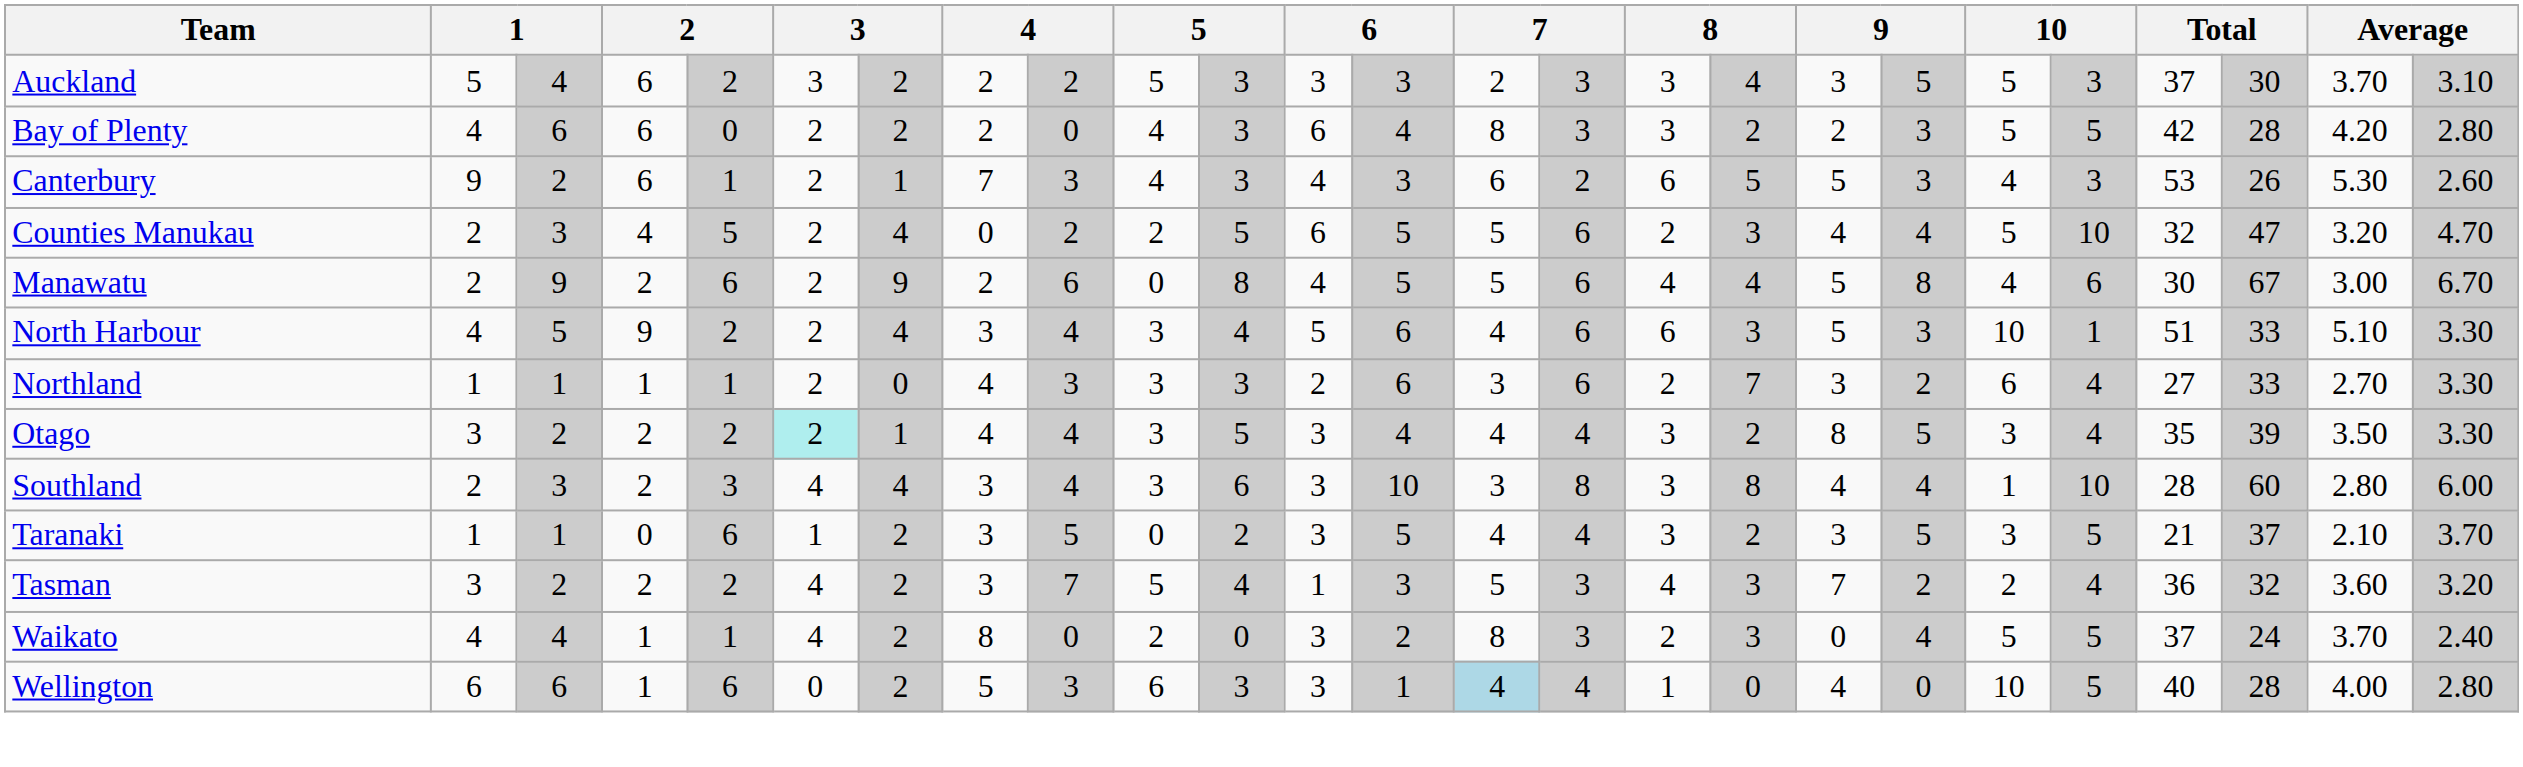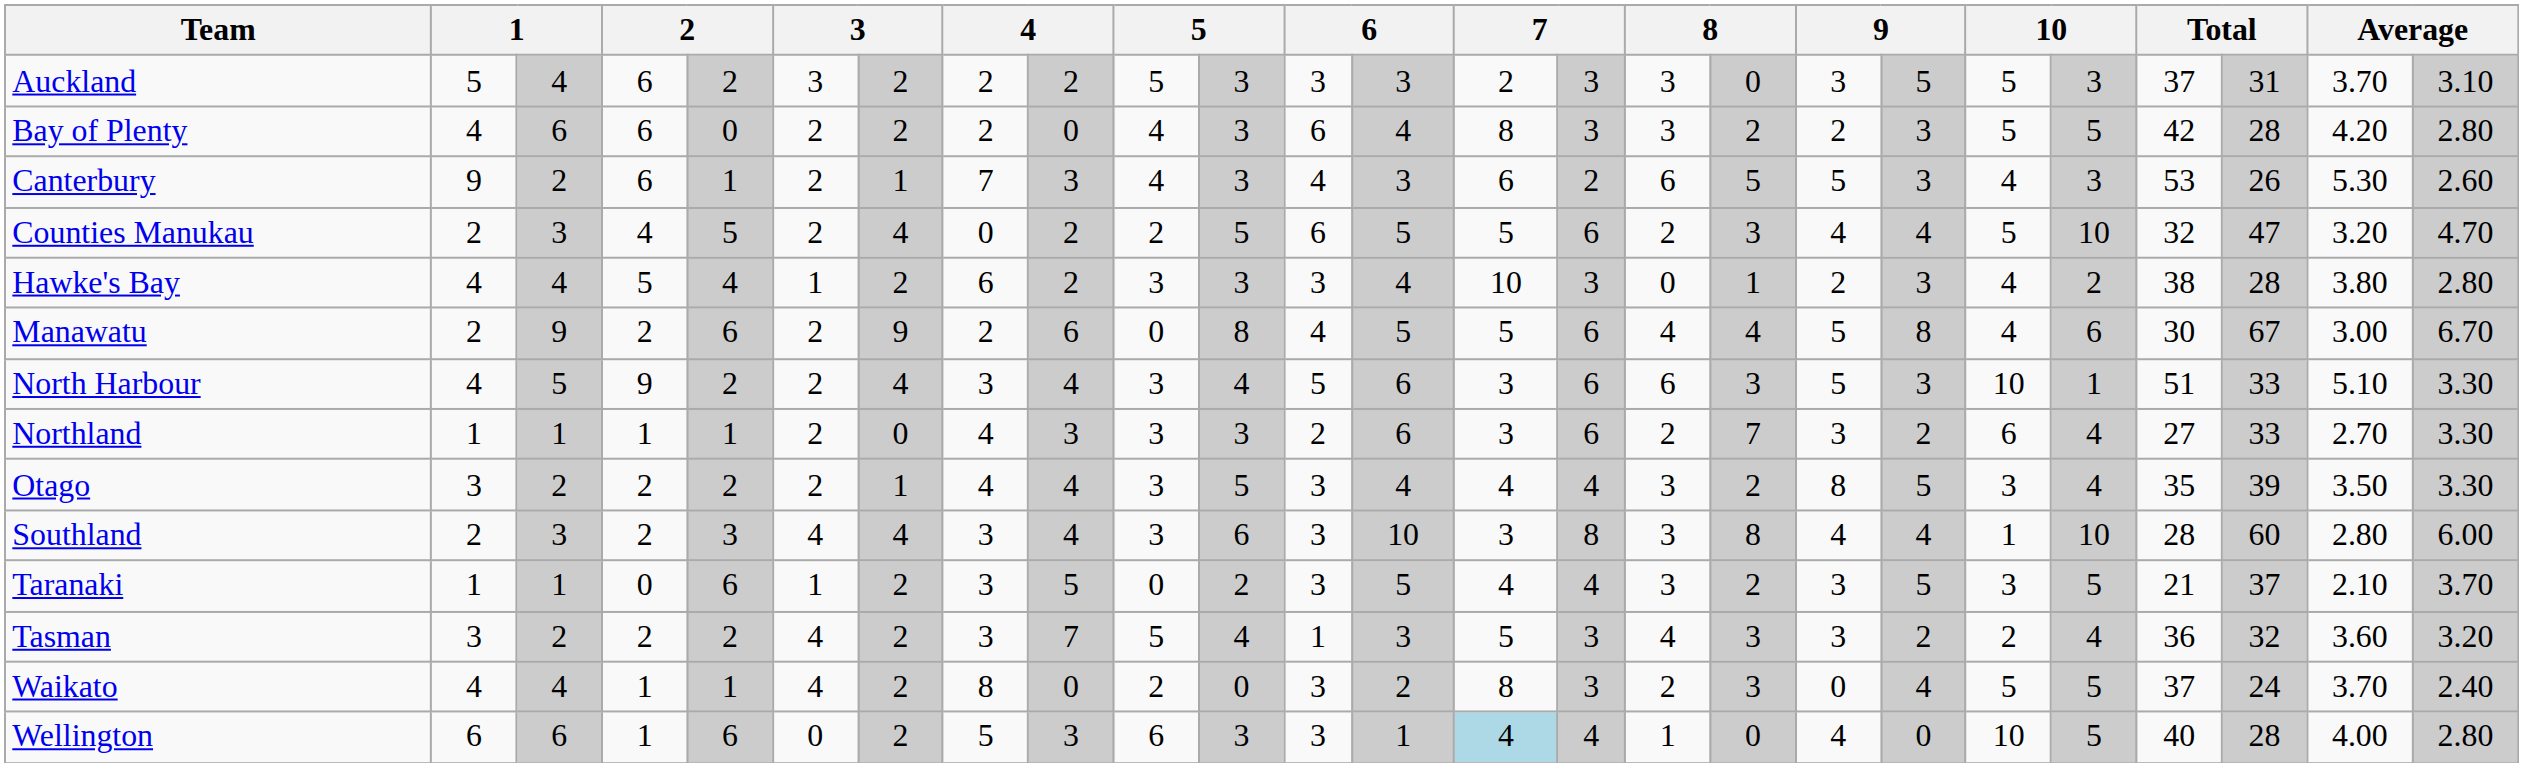 <table class="wikitable" style="text-align:center;width:100%">
 <tr>
 <th style="width:10%">Team</th>
 <th style="width:4%" colspan=2>1</th>
 <th style="width:4%" colspan=2>2</th>
 <th style="width:4%" colspan=2>3</th>
 <th style="width:4%" colspan=2>4</th>
 <th style="width:4%" colspan=2>5</th>
 <th style="width:4%" colspan=2>6</th>
 <th style="width:4%" colspan=2>7</th>
 <th style="width:4%" colspan=2>8</th>
 <th style="width:4%" colspan=2>9</th>
 <th style="width:4%" colspan=2>10</th>
 <th style="width:4%" colspan=2>Total</th>
 <th style="width:4%" colspan=2>Average</th>
 </tr>
 <tr>
 <td style="text-align:left"><a href='#'>Auckland</a></td>
 <td>5</td>
 <td style="background:#ccc">4</td>
 <td>6</td>
 <td style="background:#ccc">2</td>
 <td>3</td>
 <td style="background:#ccc">2</td>
 <td>2</td>
 <td style="background:#ccc">2</td>
 <td>5</td>
 <td style="background:#ccc">3</td>
 <td>3</td>
 <td style="background:#ccc">3</td>
 <td>2</td>
 <td style="background:#ccc">3</td>
 <td>3</td>
-<td style="background:#ccc">4</td>
+<td style="background:#ccc">0</td>
 <td>3</td>
 <td style="background:#ccc">5</td>
 <td>5</td>
 <td style="background:#ccc">3</td>
 <td>37</td>
-<td style="background:#ccc">30</td>
+<td style="background:#ccc">31</td>
 <td>3.70</td>
 <td style="background:#ccc">3.10</td>
 </tr>
 <tr>
 <td style="text-align:left"><a href='#'>Bay of Plenty</a></td>
 <td>4</td>
 <td style="background:#ccc">6</td>
 <td>6</td>
 <td style="background:#ccc">0</td>
 <td>2</td>
 <td style="background:#ccc">2</td>
 <td>2</td>
 <td style="background:#ccc">0</td>
 <td>4</td>
 <td style="background:#ccc">3</td>
 <td>6</td>
 <td style="background:#ccc">4</td>
 <td>8</td>
 <td style="background:#ccc">3</td>
 <td>3</td>
 <td style="background:#ccc">2</td>
 <td>2</td>
 <td style="background:#ccc">3</td>
 <td>5</td>
 <td style="background:#ccc">5</td>
 <td>42</td>
 <td style="background:#ccc">28</td>
 <td>4.20</td>
 <td style="background:#ccc">2.80</td>
 </tr>
 <tr>
 <td style="text-align:left"><a href='#'>Canterbury</a></td>
 <td>9</td>
 <td style="background:#ccc">2</td>
 <td>6</td>
 <td style="background:#ccc">1</td>
 <td>2</td>
 <td style="background:#ccc">1</td>
 <td>7</td>
 <td style="background:#ccc">3</td>
 <td>4</td>
 <td style="background:#ccc">3</td>
 <td>4</td>
 <td style="background:#ccc">3</td>
 <td>6</td>
 <td style="background:#ccc">2</td>
 <td>6</td>
 <td style="background:#ccc">5</td>
 <td>5</td>
 <td style="background:#ccc">3</td>
 <td>4</td>
 <td style="background:#ccc">3</td>
 <td>53</td>
 <td style="background:#ccc">26</td>
 <td>5.30</td>
 <td style="background:#ccc">2.60</td>
 </tr>
 <tr>
 <td style="text-align:left"><a href='#'>Counties Manukau</a></td>
 <td>2</td>
 <td style="background:#ccc">3</td>
 <td>4</td>
 <td style="background:#ccc">5</td>
 <td>2</td>
 <td style="background:#ccc">4</td>
 <td>0</td>
 <td style="background:#ccc">2</td>
 <td>2</td>
 <td style="background:#ccc">5</td>
 <td>6</td>
 <td style="background:#ccc">5</td>
 <td>5</td>
 <td style="background:#ccc">6</td>
 <td>2</td>
 <td style="background:#ccc">3</td>
 <td>4</td>
 <td style="background:#ccc">4</td>
 <td>5</td>
 <td style="background:#ccc">10</td>
 <td>32</td>
 <td style="background:#ccc">47</td>
 <td>3.20</td>
 <td style="background:#ccc">4.70</td>
 </tr>
 <tr>
+<td style="text-align:left"><a href='#'>Hawke's Bay</a></td>
+<td>4</td>
+<td style="background:#ccc">4</td>
+<td>5</td>
+<td style="background:#ccc">4</td>
+<td>1</td>
+<td style="background:#ccc">2</td>
+<td>6</td>
+<td style="background:#ccc">2</td>
+<td>3</td>
+<td style="background:#ccc">3</td>
+<td>3</td>
+<td style="background:#ccc">4</td>
+<td>10</td>
+<td style="background:#ccc">3</td>
+<td>0</td>
+<td style="background:#ccc">1</td>
+<td>2</td>
+<td style="background:#ccc">3</td>
+<td>4</td>
+<td style="background:#ccc">2</td>
+<td>38</td>
+<td style="background:#ccc">28</td>
+<td>3.80</td>
+<td style="background:#ccc">2.80</td>
+</tr>
+<tr>
 <td style="text-align:left"><a href='#'>Manawatu</a></td>
 <td>2</td>
 <td style="background:#ccc">9</td>
 <td>2</td>
 <td style="background:#ccc">6</td>
 <td>2</td>
 <td style="background:#ccc">9</td>
 <td>2</td>
 <td style="background:#ccc">6</td>
 <td>0</td>
 <td style="background:#ccc">8</td>
 <td>4</td>
 <td style="background:#ccc">5</td>
 <td>5</td>
 <td style="background:#ccc">6</td>
 <td>4</td>
 <td style="background:#ccc">4</td>
 <td>5</td>
 <td style="background:#ccc">8</td>
 <td>4</td>
 <td style="background:#ccc">6</td>
 <td>30</td>
 <td style="background:#ccc">67</td>
 <td>3.00</td>
 <td style="background:#ccc">6.70</td>
 </tr>
 <tr>
 <td style="text-align:left"><a href='#'>North Harbour</a></td>
 <td>4</td>
 <td style="background:#ccc">5</td>
 <td>9</td>
 <td style="background:#ccc">2</td>
 <td>2</td>
 <td style="background:#ccc">4</td>
 <td>3</td>
 <td style="background:#ccc">4</td>
 <td>3</td>
 <td style="background:#ccc">4</td>
 <td>5</td>
 <td style="background:#ccc">6</td>
-<td>4</td>
+<td>3</td>
 <td style="background:#ccc">6</td>
 <td>6</td>
 <td style="background:#ccc">3</td>
 <td>5</td>
 <td style="background:#ccc">3</td>
 <td>10</td>
 <td style="background:#ccc">1</td>
 <td>51</td>
 <td style="background:#ccc">33</td>
 <td>5.10</td>
 <td style="background:#ccc">3.30</td>
 </tr>
 <tr>
 <td style="text-align:left"><a href='#'>Northland</a></td>
 <td>1</td>
 <td style="background:#ccc">1</td>
 <td>1</td>
 <td style="background:#ccc">1</td>
 <td>2</td>
 <td style="background:#ccc">0</td>
 <td>4</td>
 <td style="background:#ccc">3</td>
 <td>3</td>
 <td style="background:#ccc">3</td>
 <td>2</td>
 <td style="background:#ccc">6</td>
 <td>3</td>
 <td style="background:#ccc">6</td>
 <td>2</td>
 <td style="background:#ccc">7</td>
 <td>3</td>
 <td style="background:#ccc">2</td>
 <td>6</td>
 <td style="background:#ccc">4</td>
 <td>27</td>
 <td style="background:#ccc">33</td>
 <td>2.70</td>
 <td style="background:#ccc">3.30</td>
 </tr>
 <tr>
 <td style="text-align:left"><a href='#'>Otago</a></td>
 <td>3</td>
 <td style="background:#ccc">2</td>
 <td>2</td>
 <td style="background:#ccc">2</td>
-<td style="background: paleturquoise;">2</td>
+<td>2</td>
 <td style="background:#ccc">1</td>
 <td>4</td>
 <td style="background:#ccc">4</td>
 <td>3</td>
 <td style="background:#ccc">5</td>
 <td>3</td>
 <td style="background:#ccc">4</td>
 <td>4</td>
 <td style="background:#ccc">4</td>
 <td>3</td>
 <td style="background:#ccc">2</td>
 <td>8</td>
 <td style="background:#ccc">5</td>
 <td>3</td>
 <td style="background:#ccc">4</td>
 <td>35</td>
 <td style="background:#ccc">39</td>
 <td>3.50</td>
 <td style="background:#ccc">3.30</td>
 </tr>
 <tr>
 <td style="text-align:left"><a href='#'>Southland</a></td>
 <td>2</td>
 <td style="background:#ccc">3</td>
 <td>2</td>
 <td style="background:#ccc">3</td>
 <td>4</td>
 <td style="background:#ccc">4</td>
 <td>3</td>
 <td style="background:#ccc">4</td>
 <td>3</td>
 <td style="background:#ccc">6</td>
 <td>3</td>
 <td style="background:#ccc">10</td>
 <td>3</td>
 <td style="background:#ccc">8</td>
 <td>3</td>
 <td style="background:#ccc">8</td>
 <td>4</td>
 <td style="background:#ccc">4</td>
 <td>1</td>
 <td style="background:#ccc">10</td>
 <td>28</td>
 <td style="background:#ccc">60</td>
 <td>2.80</td>
 <td style="background:#ccc">6.00</td>
 </tr>
 <tr>
 <td style="text-align:left"><a href='#'>Taranaki</a></td>
 <td>1</td>
 <td style="background:#ccc">1</td>
 <td>0</td>
 <td style="background:#ccc">6</td>
 <td>1</td>
 <td style="background:#ccc">2</td>
 <td>3</td>
 <td style="background:#ccc">5</td>
 <td>0</td>
 <td style="background:#ccc">2</td>
 <td>3</td>
 <td style="background:#ccc">5</td>
 <td>4</td>
 <td style="background:#ccc">4</td>
 <td>3</td>
 <td style="background:#ccc">2</td>
 <td>3</td>
 <td style="background:#ccc">5</td>
 <td>3</td>
 <td style="background:#ccc">5</td>
 <td>21</td>
 <td style="background:#ccc">37</td>
 <td>2.10</td>
 <td style="background:#ccc">3.70</td>
 </tr>
 <tr>
 <td style="text-align:left"><a href='#'>Tasman</a></td>
 <td>3</td>
 <td style="background:#ccc">2</td>
 <td>2</td>
 <td style="background:#ccc">2</td>
 <td>4</td>
 <td style="background:#ccc">2</td>
 <td>3</td>
 <td style="background:#ccc">7</td>
 <td>5</td>
 <td style="background:#ccc">4</td>
 <td>1</td>
 <td style="background:#ccc">3</td>
 <td>5</td>
 <td style="background:#ccc">3</td>
 <td>4</td>
 <td style="background:#ccc">3</td>
-<td>7</td>
+<td>3</td>
 <td style="background:#ccc">2</td>
 <td>2</td>
 <td style="background:#ccc">4</td>
 <td>36</td>
 <td style="background:#ccc">32</td>
 <td>3.60</td>
 <td style="background:#ccc">3.20</td>
 </tr>
 <tr>
 <td style="text-align:left"><a href='#'>Waikato</a></td>
 <td>4</td>
 <td style="background:#ccc">4</td>
 <td>1</td>
 <td style="background:#ccc">1</td>
 <td>4</td>
 <td style="background:#ccc">2</td>
 <td>8</td>
 <td style="background:#ccc">0</td>
 <td>2</td>
 <td style="background:#ccc">0</td>
 <td>3</td>
 <td style="background:#ccc">2</td>
 <td>8</td>
 <td style="background:#ccc">3</td>
 <td>2</td>
 <td style="background:#ccc">3</td>
 <td>0</td>
 <td style="background:#ccc">4</td>
 <td>5</td>
 <td style="background:#ccc">5</td>
 <td>37</td>
 <td style="background:#ccc">24</td>
 <td>3.70</td>
 <td style="background:#ccc">2.40</td>
 </tr>
 <tr>
 <td style="text-align:left"><a href='#'>Wellington</a></td>
 <td>6</td>
 <td style="background:#ccc">6</td>
 <td>1</td>
 <td style="background:#ccc">6</td>
 <td>0</td>
 <td style="background:#ccc">2</td>
 <td>5</td>
 <td style="background:#ccc">3</td>
 <td>6</td>
 <td style="background:#ccc">3</td>
 <td>3</td>
 <td style="background:#ccc">1</td>
 <td style="background: lightblue;">4</td>
 <td style="background:#ccc">4</td>
 <td>1</td>
 <td style="background:#ccc">0</td>
 <td>4</td>
 <td style="background:#ccc">0</td>
 <td>10</td>
 <td style="background:#ccc">5</td>
 <td>40</td>
 <td style="background:#ccc">28</td>
 <td>4.00</td>
 <td style="background:#ccc">2.80</td>
 </tr>
 </table>
